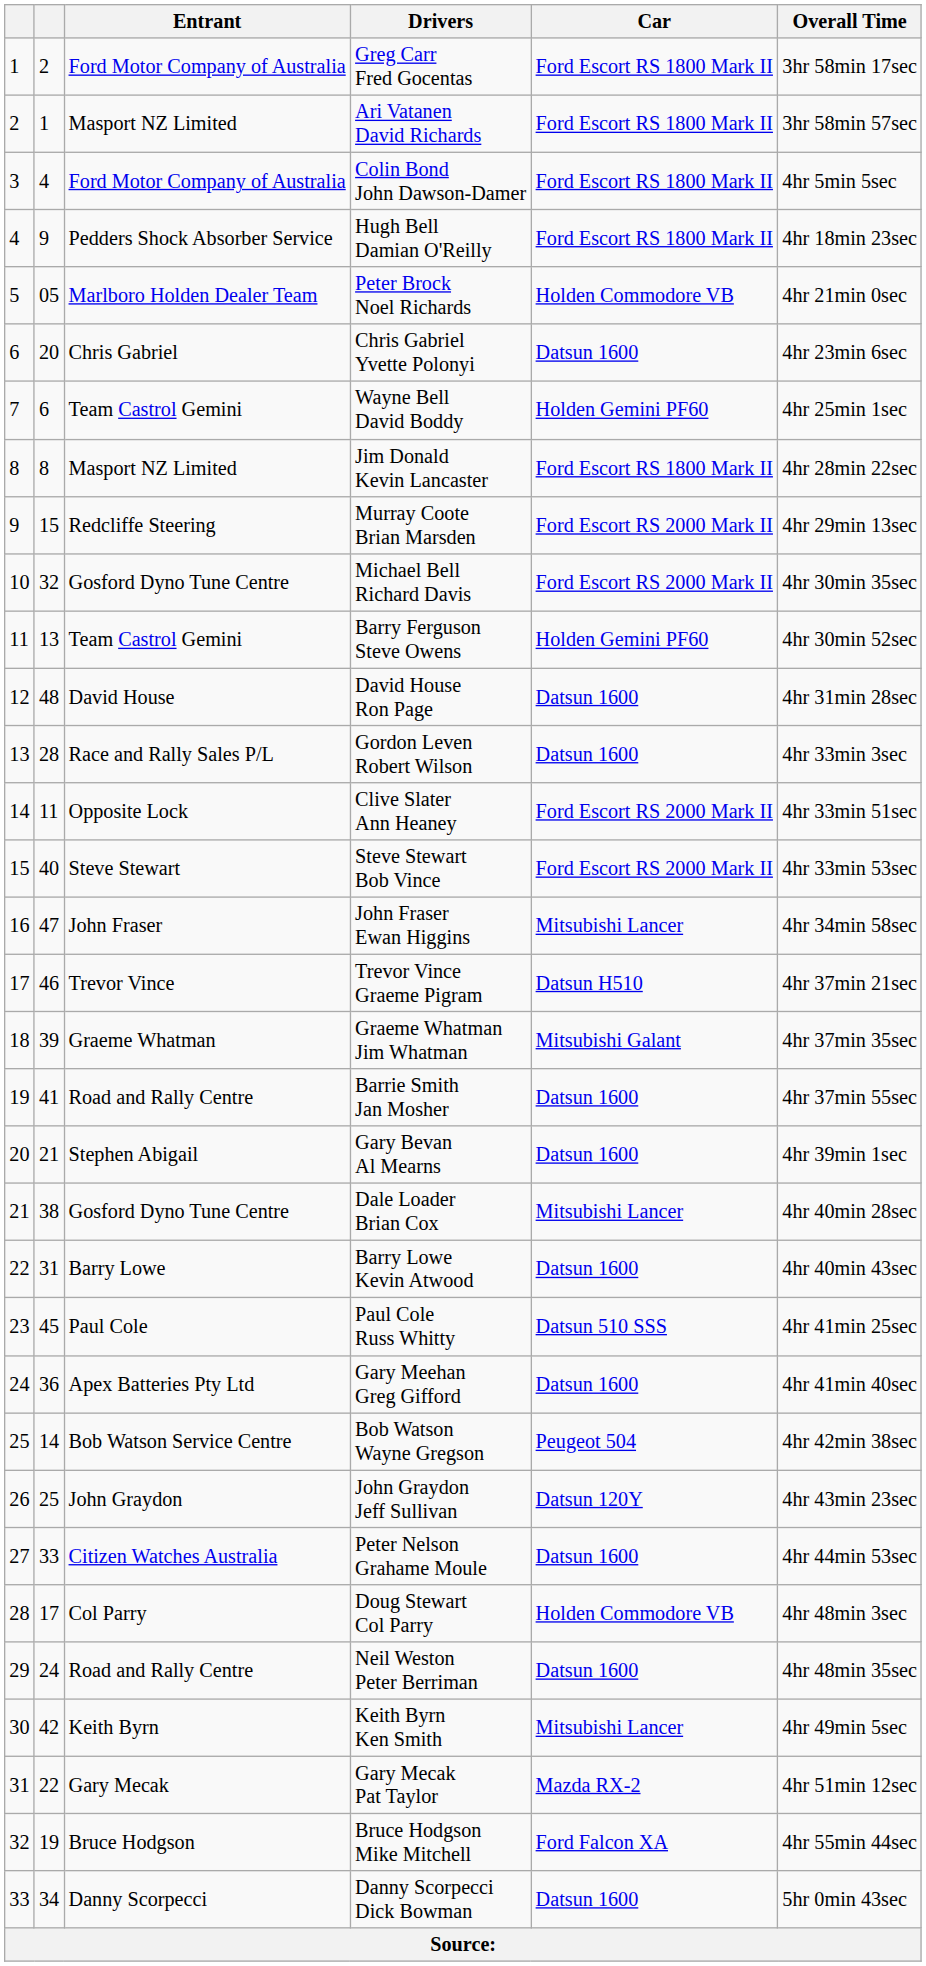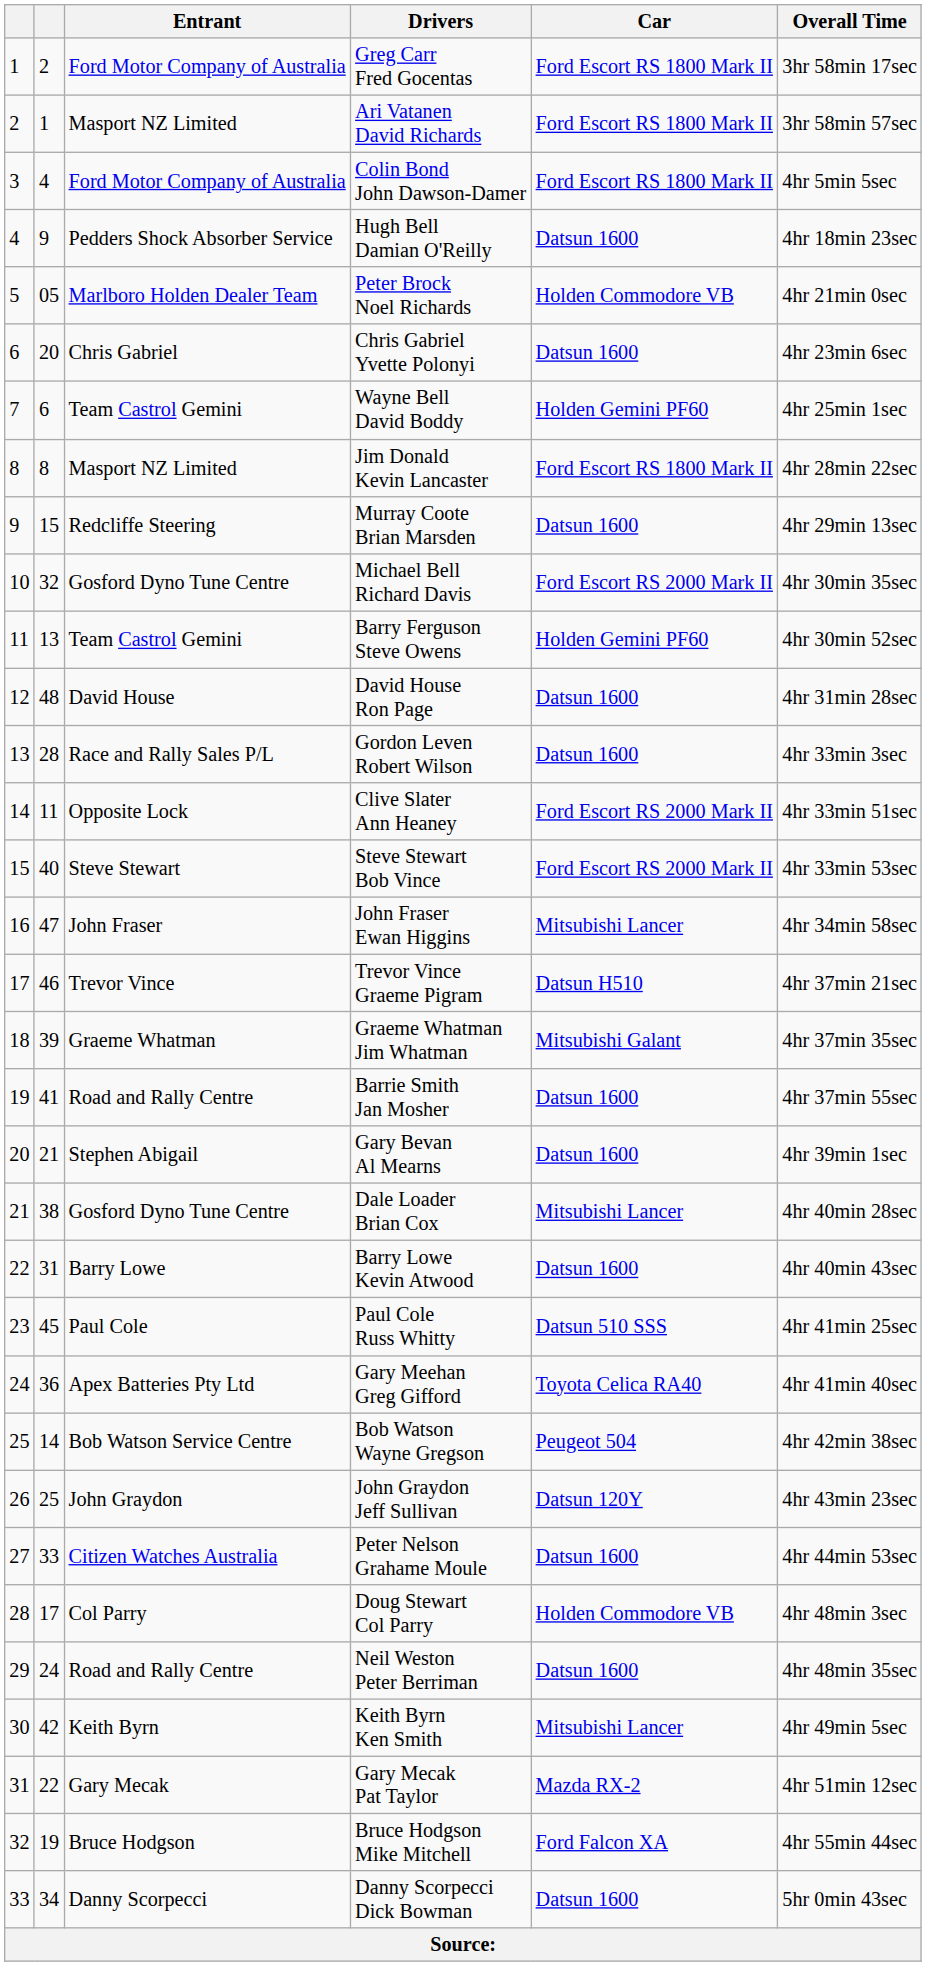 <table class="wikitable" style="text-align: left; font-size: 95%;">
 <tr>
 <th></th>
 <th></th>
 <th>Entrant</th>
 <th>Drivers</th>
 <th>Car</th>
 <th>Overall Time</th>
 </tr>
 <tr>
 <td>1</td>
 <td>2</td>
 <td> <a href='#'>Ford Motor Company of Australia</a></td>
 <td> <a href='#'>Greg Carr</a> <br>  Fred Gocentas</td>
 <td><a href='#'>Ford Escort RS 1800 Mark II</a></td>
 <td>3hr 58min 17sec</td>
 </tr>
 <tr>
 <td>2</td>
 <td>1</td>
 <td> Masport NZ Limited</td>
 <td> <a href='#'>Ari Vatanen</a> <br>  <a href='#'>David Richards</a></td>
 <td><a href='#'>Ford Escort RS 1800 Mark II</a></td>
 <td>3hr 58min 57sec</td>
 </tr>
 <tr>
 <td>3</td>
 <td>4</td>
 <td> <a href='#'>Ford Motor Company of Australia</a></td>
 <td> <a href='#'>Colin Bond</a> <br>  John Dawson-Damer</td>
 <td><a href='#'>Ford Escort RS 1800 Mark II</a></td>
 <td>4hr 5min 5sec</td>
 </tr>
 <tr>
 <td>4</td>
 <td>9</td>
 <td> Pedders Shock Absorber Service</td>
 <td> Hugh Bell  <br>  Damian O'Reilly</td>
-<td><a href='#'>Ford Escort RS 1800 Mark II</a></td>
+<td><a href='#'>Datsun 1600</a></td>
 <td>4hr 18min 23sec</td>
 </tr>
 <tr>
 <td>5</td>
 <td>05</td>
 <td> <a href='#'>Marlboro Holden Dealer Team</a></td>
 <td> <a href='#'>Peter Brock</a> <br>  Noel Richards</td>
 <td><a href='#'>Holden Commodore VB</a></td>
 <td>4hr 21min 0sec</td>
 </tr>
 <tr>
 <td>6</td>
 <td>20</td>
 <td> Chris Gabriel</td>
 <td> Chris Gabriel <br>  Yvette Polonyi</td>
 <td><a href='#'>Datsun 1600</a></td>
 <td>4hr 23min 6sec</td>
 </tr>
 <tr>
 <td>7</td>
 <td>6</td>
 <td> Team <a href='#'>Castrol</a> Gemini</td>
 <td> Wayne Bell <br>  David Boddy</td>
 <td><a href='#'>Holden Gemini PF60</a></td>
 <td>4hr 25min 1sec</td>
 </tr>
 <tr>
 <td>8</td>
 <td>8</td>
 <td> Masport NZ Limited</td>
 <td> Jim Donald <br>  Kevin Lancaster</td>
 <td><a href='#'>Ford Escort RS 1800 Mark II</a></td>
 <td>4hr 28min 22sec</td>
 </tr>
 <tr>
 <td>9</td>
 <td>15</td>
 <td> Redcliffe Steering</td>
 <td> Murray Coote <br>  Brian Marsden</td>
-<td><a href='#'>Ford Escort RS 2000 Mark II</a></td>
+<td><a href='#'>Datsun 1600</a></td>
 <td>4hr 29min 13sec</td>
 </tr>
 <tr>
 <td>10</td>
 <td>32</td>
 <td> Gosford Dyno Tune Centre</td>
 <td> Michael Bell <br>  Richard Davis</td>
 <td><a href='#'>Ford Escort RS 2000 Mark II</a></td>
 <td>4hr 30min 35sec</td>
 </tr>
 <tr>
 <td>11</td>
 <td>13</td>
 <td> Team <a href='#'>Castrol</a> Gemini</td>
 <td> Barry Ferguson <br>  Steve Owens</td>
 <td><a href='#'>Holden Gemini PF60</a></td>
 <td>4hr 30min 52sec</td>
 </tr>
 <tr>
 <td>12</td>
 <td>48</td>
 <td> David House</td>
 <td> David House  <br>  Ron Page</td>
 <td><a href='#'>Datsun 1600</a></td>
 <td>4hr 31min 28sec</td>
 </tr>
 <tr>
 <td>13</td>
 <td>28</td>
 <td> Race and Rally Sales P/L</td>
 <td> Gordon Leven <br>  Robert Wilson</td>
 <td><a href='#'>Datsun 1600</a></td>
 <td>4hr 33min 3sec</td>
 </tr>
 <tr>
 <td>14</td>
 <td>11</td>
 <td> Opposite Lock</td>
 <td> Clive Slater <br>  Ann Heaney</td>
 <td><a href='#'>Ford Escort RS 2000 Mark II</a></td>
 <td>4hr 33min 51sec</td>
 </tr>
 <tr>
 <td>15</td>
 <td>40</td>
 <td> Steve Stewart</td>
 <td> Steve Stewart <br>  Bob Vince</td>
 <td><a href='#'>Ford Escort RS 2000 Mark II</a></td>
 <td>4hr 33min 53sec</td>
 </tr>
 <tr>
 <td>16</td>
 <td>47</td>
 <td> John Fraser</td>
 <td> John Fraser <br>  Ewan Higgins</td>
 <td><a href='#'>Mitsubishi Lancer</a></td>
 <td>4hr 34min 58sec</td>
 </tr>
 <tr>
 <td>17</td>
 <td>46</td>
 <td> Trevor Vince</td>
 <td> Trevor Vince <br>  Graeme Pigram</td>
 <td><a href='#'>Datsun H510</a></td>
 <td>4hr 37min 21sec</td>
 </tr>
 <tr>
 <td>18</td>
 <td>39</td>
 <td> Graeme Whatman</td>
 <td> Graeme Whatman <br>  Jim Whatman</td>
 <td><a href='#'>Mitsubishi Galant</a></td>
 <td>4hr 37min 35sec</td>
 </tr>
 <tr>
 <td>19</td>
 <td>41</td>
 <td> Road and Rally Centre</td>
 <td> Barrie Smith <br>  Jan Mosher</td>
 <td><a href='#'>Datsun 1600</a></td>
 <td>4hr 37min 55sec</td>
 </tr>
 <tr>
 <td>20</td>
 <td>21</td>
 <td> Stephen Abigail</td>
 <td> Gary Bevan <br>  Al Mearns</td>
 <td><a href='#'>Datsun 1600</a></td>
 <td>4hr 39min 1sec</td>
 </tr>
 <tr>
 <td>21</td>
 <td>38</td>
 <td> Gosford Dyno Tune Centre</td>
 <td> Dale Loader <br>  Brian Cox</td>
 <td><a href='#'>Mitsubishi Lancer</a></td>
 <td>4hr 40min 28sec</td>
 </tr>
 <tr>
 <td>22</td>
 <td>31</td>
 <td> Barry Lowe</td>
 <td> Barry Lowe <br>  Kevin Atwood</td>
 <td><a href='#'>Datsun 1600</a></td>
 <td>4hr 40min 43sec</td>
 </tr>
 <tr>
 <td>23</td>
 <td>45</td>
 <td> Paul Cole</td>
 <td> Paul Cole <br>  Russ Whitty</td>
 <td><a href='#'>Datsun 510 SSS</a></td>
 <td>4hr 41min 25sec</td>
 </tr>
 <tr>
 <td>24</td>
 <td>36</td>
 <td> Apex Batteries Pty Ltd</td>
 <td> Gary Meehan <br>  Greg Gifford</td>
-<td><a href='#'>Datsun 1600</a></td>
+<td><a href='#'>Toyota Celica RA40</a></td>
 <td>4hr 41min 40sec</td>
 </tr>
 <tr>
 <td>25</td>
 <td>14</td>
 <td> Bob Watson Service Centre</td>
 <td> Bob Watson <br>  Wayne Gregson</td>
 <td><a href='#'>Peugeot 504</a></td>
 <td>4hr 42min 38sec</td>
 </tr>
 <tr>
 <td>26</td>
 <td>25</td>
 <td> John Graydon</td>
 <td> John Graydon <br>  Jeff Sullivan</td>
 <td><a href='#'>Datsun 120Y</a></td>
 <td>4hr 43min 23sec</td>
 </tr>
 <tr>
 <td>27</td>
 <td>33</td>
 <td> <a href='#'>Citizen Watches Australia</a></td>
 <td> Peter Nelson <br>  Grahame Moule</td>
 <td><a href='#'>Datsun 1600</a></td>
 <td>4hr 44min 53sec</td>
 </tr>
 <tr>
 <td>28</td>
 <td>17</td>
 <td> Col Parry</td>
 <td> Doug Stewart <br>  Col Parry</td>
 <td><a href='#'>Holden Commodore VB</a></td>
 <td>4hr 48min 3sec</td>
 </tr>
 <tr>
 <td>29</td>
 <td>24</td>
 <td> Road and Rally Centre</td>
 <td> Neil Weston <br>  Peter Berriman</td>
 <td><a href='#'>Datsun 1600</a></td>
 <td>4hr 48min 35sec</td>
 </tr>
 <tr>
 <td>30</td>
 <td>42</td>
 <td> Keith Byrn</td>
 <td> Keith Byrn <br>  Ken Smith</td>
 <td><a href='#'>Mitsubishi Lancer</a></td>
 <td>4hr 49min 5sec</td>
 </tr>
 <tr>
 <td>31</td>
 <td>22</td>
 <td> Gary Mecak</td>
 <td> Gary Mecak <br>  Pat Taylor</td>
 <td><a href='#'>Mazda RX-2</a></td>
 <td>4hr 51min 12sec</td>
 </tr>
 <tr>
 <td>32</td>
 <td>19</td>
 <td> Bruce Hodgson</td>
 <td> Bruce Hodgson <br>  Mike Mitchell</td>
 <td><a href='#'>Ford Falcon XA</a></td>
 <td>4hr 55min 44sec</td>
 </tr>
 <tr>
 <td>33</td>
 <td>34</td>
 <td> Danny Scorpecci</td>
 <td> Danny Scorpecci <br>  Dick Bowman</td>
 <td><a href='#'>Datsun 1600</a></td>
 <td>5hr 0min 43sec</td>
 </tr>
 <tr>
 <th colspan=6>Source:</th>
 </tr>
 </table>
